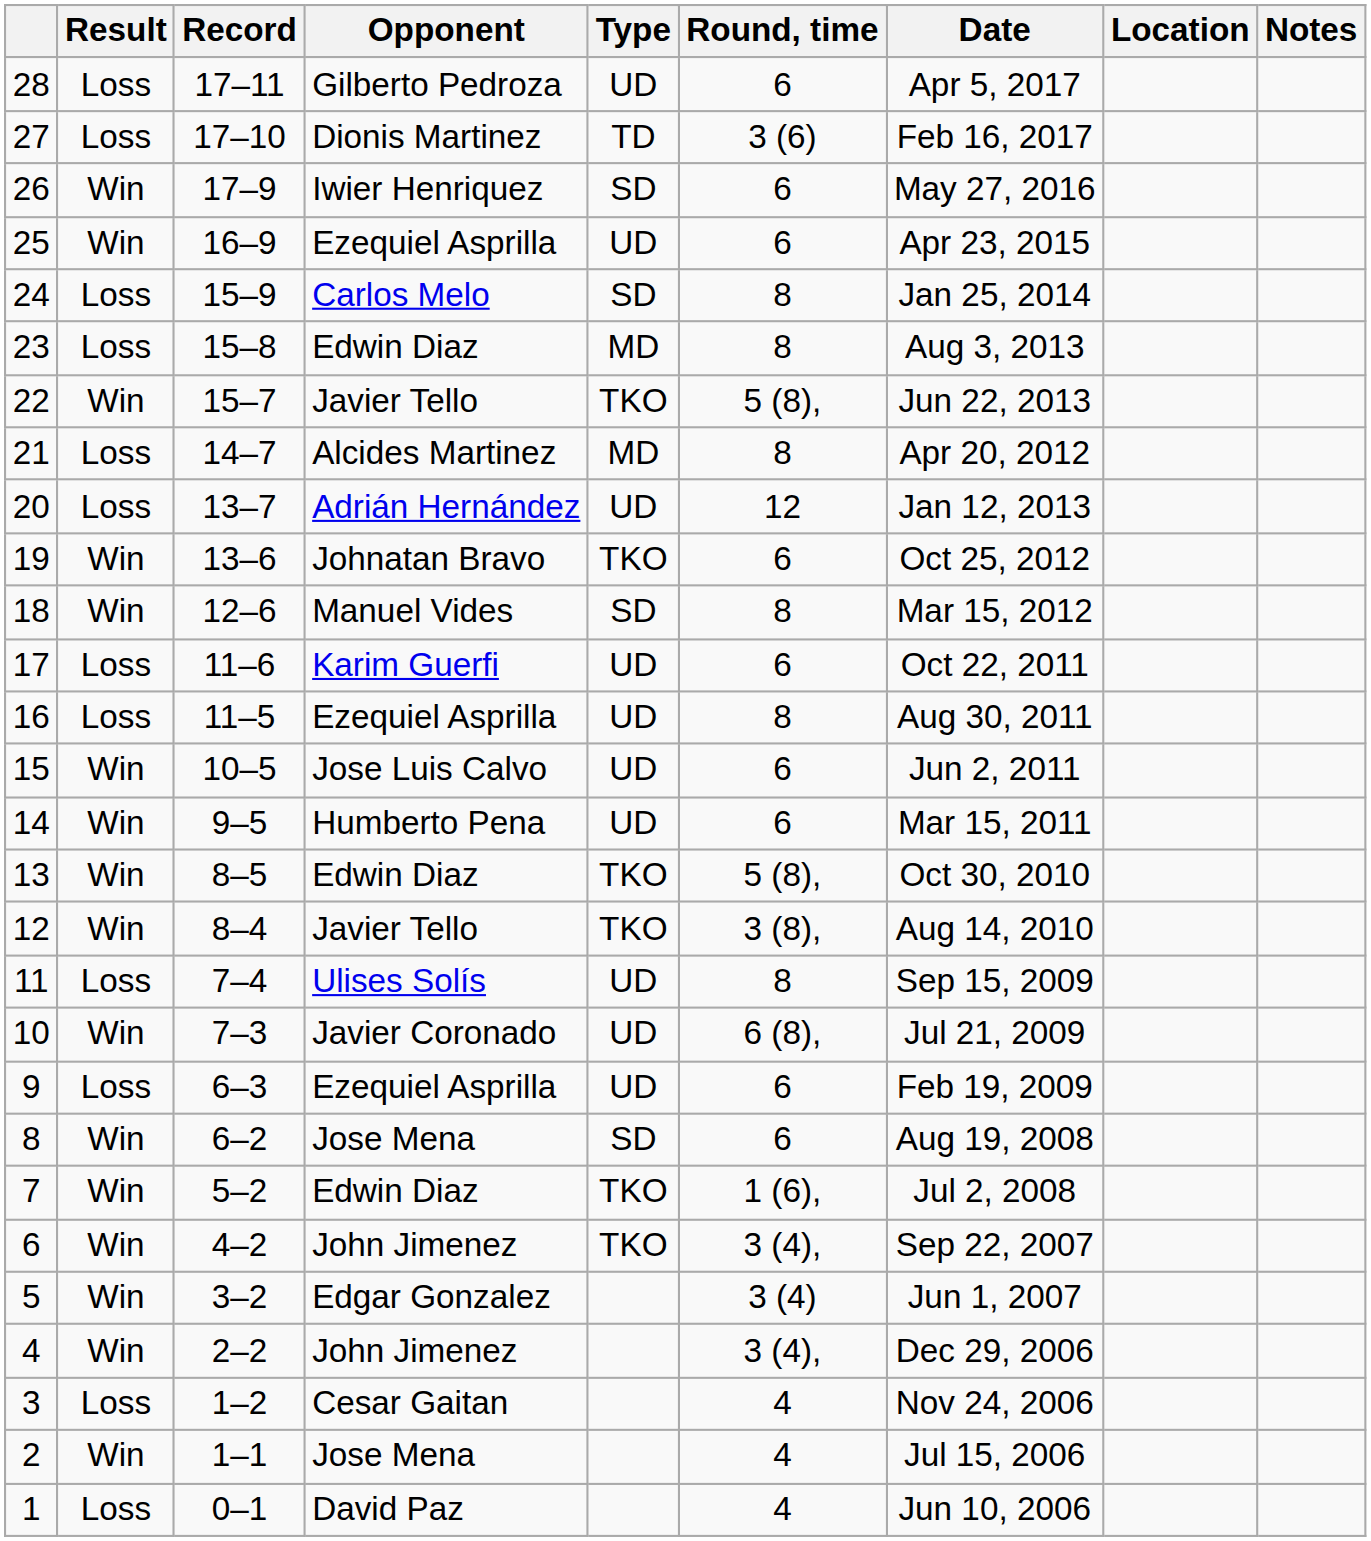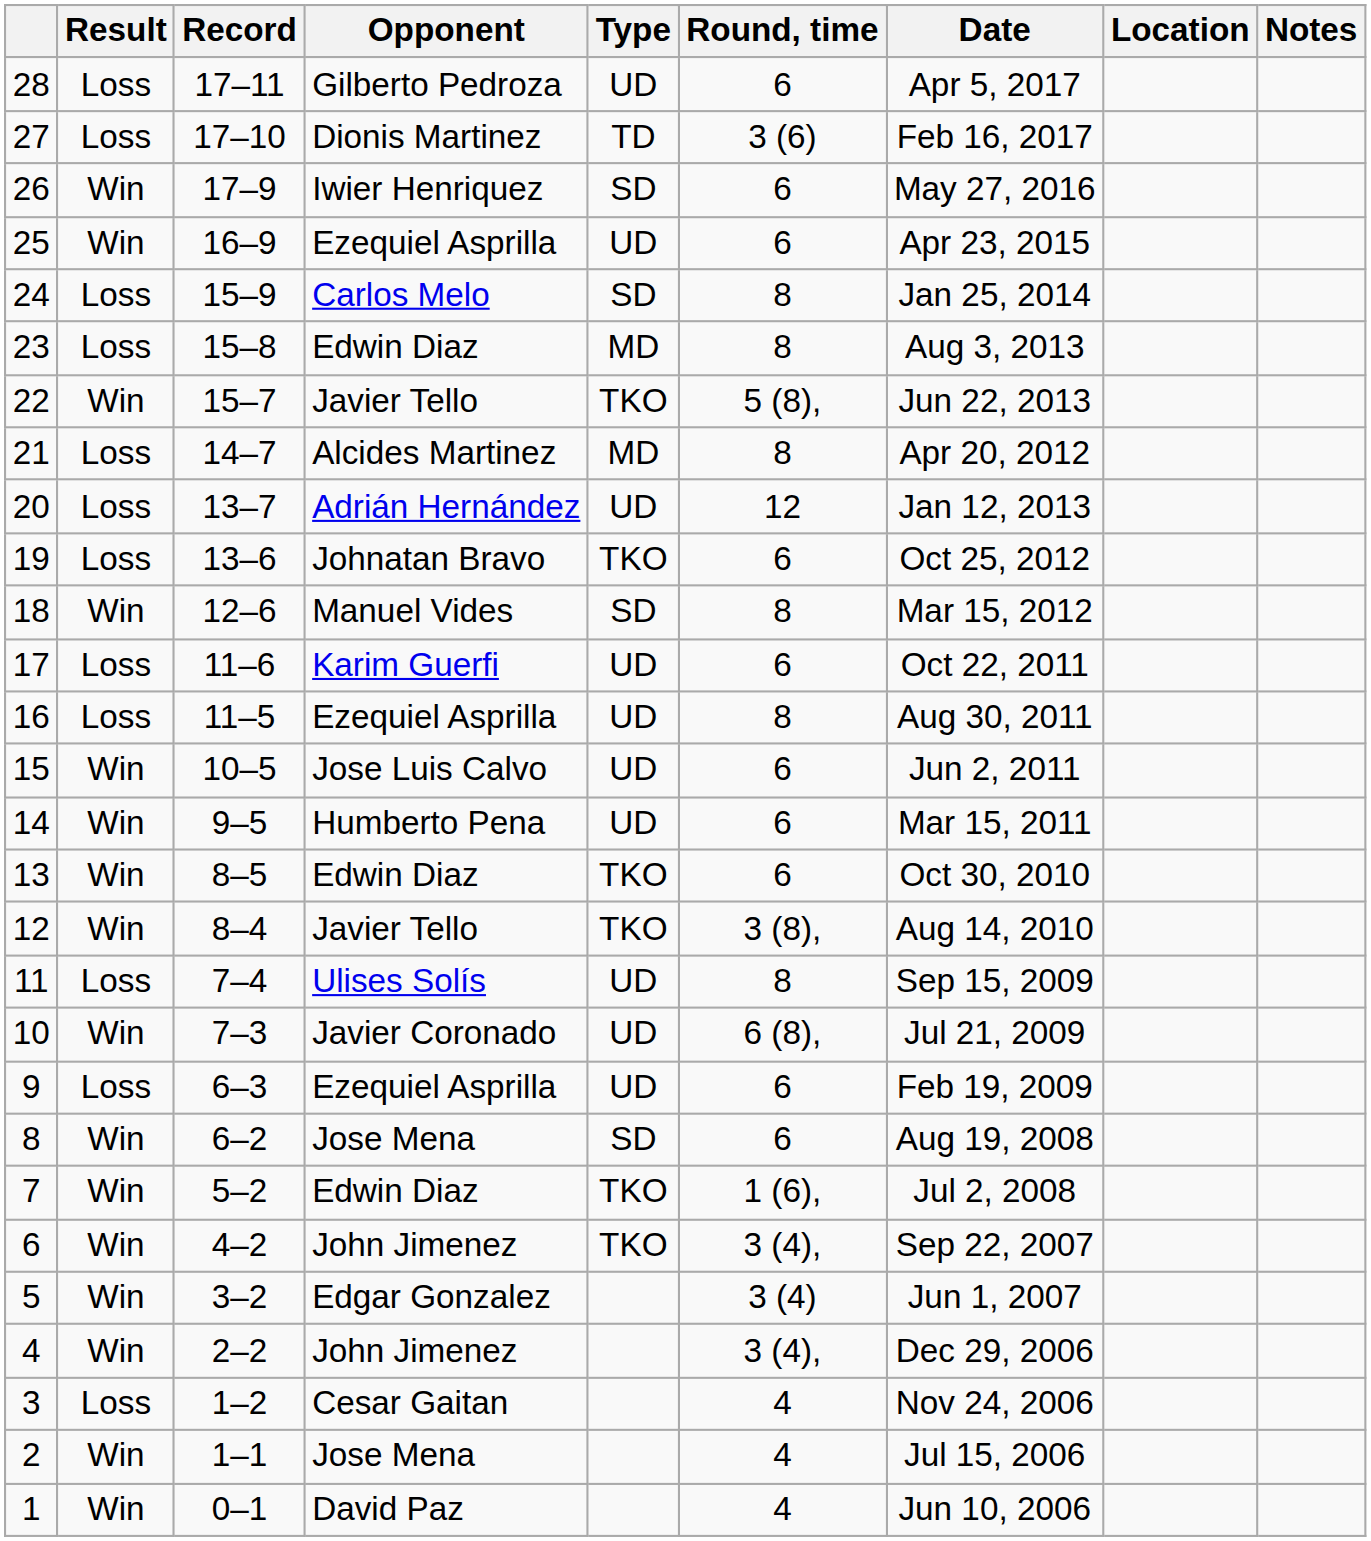 <table class="wikitable" style="text-align:center">
 <tr>
 <th></th>
 <th>Result</th>
 <th>Record</th>
 <th>Opponent</th>
 <th>Type</th>
 <th>Round, time</th>
 <th>Date</th>
 <th>Location</th>
 <th>Notes</th>
 </tr>
 <tr>
 <td>28</td>
 <td>Loss</td>
 <td>17–11</td>
 <td style="text-align:left;"> Gilberto Pedroza</td>
 <td>UD</td>
 <td>6</td>
 <td>Apr 5, 2017</td>
 <td style="text-align:left;"> </td>
 <td></td>
 </tr>
 <tr>
 <td>27</td>
 <td>Loss</td>
 <td>17–10</td>
 <td style="text-align:left;"> Dionis Martinez</td>
 <td>TD</td>
 <td>3 (6)</td>
 <td>Feb 16, 2017</td>
 <td style="text-align:left;"> </td>
 <td style="text-align:left;"></td>
 </tr>
 <tr>
 <td>26</td>
 <td>Win</td>
 <td>17–9</td>
 <td style="text-align:left;"> Iwier Henriquez</td>
 <td>SD</td>
 <td>6</td>
 <td>May 27, 2016</td>
 <td style="text-align:left;"> </td>
 <td></td>
 </tr>
 <tr>
 <td>25</td>
 <td>Win</td>
 <td>16–9</td>
 <td style="text-align:left;"> Ezequiel Asprilla</td>
 <td>UD</td>
 <td>6</td>
 <td>Apr 23, 2015</td>
 <td style="text-align:left;"> </td>
 <td></td>
 </tr>
 <tr>
 <td>24</td>
 <td>Loss</td>
 <td>15–9</td>
 <td style="text-align:left;"> <a href='#'>Carlos Melo</a></td>
 <td>SD</td>
 <td>8</td>
 <td>Jan 25, 2014</td>
 <td style="text-align:left;"> </td>
 <td></td>
 </tr>
 <tr>
 <td>23</td>
 <td>Loss</td>
 <td>15–8</td>
 <td style="text-align:left;"> Edwin Diaz</td>
 <td>MD</td>
 <td>8</td>
 <td>Aug 3, 2013</td>
 <td style="text-align:left;"> </td>
 <td style="text-align:left;"></td>
 </tr>
 <tr>
 <td>22</td>
 <td>Win</td>
 <td>15–7</td>
 <td style="text-align:left;"> Javier Tello</td>
 <td>TKO</td>
 <td>5 (8), </td>
 <td>Jun 22, 2013</td>
 <td style="text-align:left;"> </td>
 <td></td>
 </tr>
 <tr>
 <td>21</td>
 <td>Loss</td>
 <td>14–7</td>
 <td style="text-align:left;"> Alcides Martinez</td>
 <td>MD</td>
 <td>8</td>
 <td>Apr 20, 2012</td>
 <td style="text-align:left;"> </td>
 <td style="text-align:left;"></td>
 </tr>
 <tr>
 <td>20</td>
 <td>Loss</td>
 <td>13–7</td>
 <td style="text-align:left;"> <a href='#'>Adrián Hernández</a></td>
 <td>UD</td>
 <td>12</td>
 <td>Jan 12, 2013</td>
 <td style="text-align:left;"> </td>
 <td style="text-align:left;"></td>
 </tr>
 <tr>
 <td>19</td>
-<td>Win</td>
+<td>Loss</td>
 <td>13–6</td>
 <td style="text-align:left;"> Johnatan Bravo</td>
 <td>TKO</td>
 <td>6</td>
 <td>Oct 25, 2012</td>
 <td style="text-align:left;"> </td>
 <td></td>
 </tr>
 <tr>
 <td>18</td>
 <td>Win</td>
 <td>12–6</td>
 <td style="text-align:left;"> Manuel Vides</td>
 <td>SD</td>
 <td>8</td>
 <td>Mar 15, 2012</td>
 <td style="text-align:left;"> </td>
 <td style="text-align:left;"></td>
 </tr>
 <tr>
 <td>17</td>
 <td>Loss</td>
 <td>11–6</td>
 <td style="text-align:left;"> <a href='#'>Karim Guerfi</a></td>
 <td>UD</td>
 <td>6</td>
 <td>Oct 22, 2011</td>
 <td style="text-align:left;"> </td>
 <td></td>
 </tr>
 <tr>
 <td>16</td>
 <td>Loss</td>
 <td>11–5</td>
 <td style="text-align:left;"> Ezequiel Asprilla</td>
 <td>UD</td>
 <td>8</td>
 <td>Aug 30, 2011</td>
 <td style="text-align:left;"> </td>
 <td></td>
 </tr>
 <tr>
 <td>15</td>
 <td>Win</td>
 <td>10–5</td>
 <td style="text-align:left;"> Jose Luis Calvo</td>
 <td>UD</td>
 <td>6</td>
 <td>Jun 2, 2011</td>
 <td style="text-align:left;"> </td>
 <td></td>
 </tr>
 <tr>
 <td>14</td>
 <td>Win</td>
 <td>9–5</td>
 <td style="text-align:left;"> Humberto Pena</td>
 <td>UD</td>
 <td>6</td>
 <td>Mar 15, 2011</td>
 <td style="text-align:left;"> </td>
 <td></td>
 </tr>
 <tr>
 <td>13</td>
 <td>Win</td>
 <td>8–5</td>
 <td style="text-align:left;"> Edwin Diaz</td>
 <td>TKO</td>
-<td>5 (8), </td>
+<td>6</td>
 <td>Oct 30, 2010</td>
 <td style="text-align:left;"> </td>
 <td></td>
 </tr>
 <tr>
 <td>12</td>
 <td>Win</td>
 <td>8–4</td>
 <td style="text-align:left;"> Javier Tello</td>
 <td>TKO</td>
 <td>3 (8), </td>
 <td>Aug 14, 2010</td>
 <td style="text-align:left;"> </td>
 <td></td>
 </tr>
 <tr>
 <td>11</td>
 <td>Loss</td>
 <td>7–4</td>
 <td style="text-align:left;"> <a href='#'>Ulises Solís</a></td>
 <td>UD</td>
 <td>8</td>
 <td>Sep 15, 2009</td>
 <td style="text-align:left;"> </td>
 <td></td>
 </tr>
 <tr>
 <td>10</td>
 <td>Win</td>
 <td>7–3</td>
 <td style="text-align:left;"> Javier Coronado</td>
 <td>UD</td>
 <td>6 (8), </td>
 <td>Jul 21, 2009</td>
 <td style="text-align:left;"> </td>
 <td></td>
 </tr>
 <tr>
 <td>9</td>
 <td>Loss</td>
 <td>6–3</td>
 <td style="text-align:left;"> Ezequiel Asprilla</td>
 <td>UD</td>
 <td>6</td>
 <td>Feb 19, 2009</td>
 <td style="text-align:left;"> </td>
 <td></td>
 </tr>
 <tr>
 <td>8</td>
 <td>Win</td>
 <td>6–2</td>
 <td style="text-align:left;"> Jose Mena</td>
 <td>SD</td>
 <td>6</td>
 <td>Aug 19, 2008</td>
 <td style="text-align:left;"> </td>
 <td></td>
 </tr>
 <tr>
 <td>7</td>
 <td>Win</td>
 <td>5–2</td>
 <td style="text-align:left;"> Edwin Diaz</td>
 <td>TKO</td>
 <td>1 (6), </td>
 <td>Jul 2, 2008</td>
 <td style="text-align:left;"> </td>
 <td></td>
 </tr>
 <tr>
 <td>6</td>
 <td>Win</td>
 <td>4–2</td>
 <td style="text-align:left;"> John Jimenez</td>
 <td>TKO</td>
 <td>3 (4), </td>
 <td>Sep 22, 2007</td>
 <td style="text-align:left;"> </td>
 <td></td>
 </tr>
 <tr>
 <td>5</td>
 <td>Win</td>
 <td>3–2</td>
 <td style="text-align:left;"> Edgar Gonzalez</td>
 <td></td>
 <td>3 (4)</td>
 <td>Jun 1, 2007</td>
 <td style="text-align:left;"> </td>
 <td style="text-align:left;"></td>
 </tr>
 <tr>
 <td>4</td>
 <td>Win</td>
 <td>2–2</td>
 <td style="text-align:left;"> John Jimenez</td>
 <td></td>
 <td>3 (4), </td>
 <td>Dec 29, 2006</td>
 <td style="text-align:left;"> </td>
 <td></td>
 </tr>
 <tr>
 <td>3</td>
 <td>Loss</td>
 <td>1–2</td>
 <td style="text-align:left;"> Cesar Gaitan</td>
 <td></td>
 <td>4</td>
 <td>Nov 24, 2006</td>
 <td style="text-align:left;"> </td>
 <td></td>
 </tr>
 <tr>
 <td>2</td>
 <td>Win</td>
 <td>1–1</td>
 <td style="text-align:left;"> Jose Mena</td>
 <td></td>
 <td>4</td>
 <td>Jul 15, 2006</td>
 <td style="text-align:left;"> </td>
 <td></td>
 </tr>
 <tr>
 <td>1</td>
-<td>Loss</td>
+<td>Win</td>
 <td>0–1</td>
 <td style="text-align:left;"> David Paz</td>
 <td></td>
 <td>4</td>
 <td>Jun 10, 2006</td>
 <td style="text-align:left;"> </td>
 <td></td>
 </tr>
 </table>
